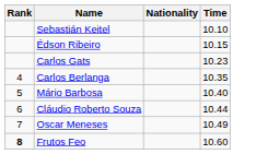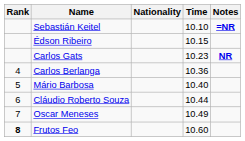 <table class="wikitable sortable" style="text-align:center;font-size:95%">
 <tr>
 <th>Rank</th>
 <th>Name</th>
 <th>Nationality</th>
 <th>Time</th>
+<th>Notes</th>
 </tr>
 <tr>
 <td></td>
 <td align=left><a href='#'>Sebastián Keitel</a></td>
 <td align=left></td>
 <td>10.10</td>
+<td><strong><a href='#'>=NR</a></strong></td>
 </tr>
 <tr>
 <td></td>
 <td align=left><a href='#'>Édson Ribeiro</a></td>
 <td align=left></td>
 <td>10.15</td>
+<td></td>
 </tr>
 <tr>
 <td></td>
 <td align=left><a href='#'>Carlos Gats</a></td>
 <td align=left></td>
 <td>10.23</td>
+<td><strong><a href='#'>NR</a></strong></td>
 </tr>
 <tr>
 <td>4</td>
 <td align=left><a href='#'>Carlos Berlanga</a></td>
 <td align=left></td>
-<td>10.35</td>
+<td>10.36</td>
+<td></td>
 </tr>
 <tr>
 <td>5</td>
 <td align=left><a href='#'>Mário Barbosa</a></td>
 <td align=left></td>
 <td>10.40</td>
+<td></td>
 </tr>
 <tr>
 <td>6</td>
 <td align=left><a href='#'>Cláudio Roberto Souza</a></td>
 <td align=left></td>
 <td>10.44</td>
+<td></td>
 </tr>
 <tr>
 <td>7</td>
 <td align=left><a href='#'>Oscar Meneses</a></td>
 <td align=left></td>
 <td>10.49</td>
+<td></td>
 </tr>
 <tr>
 <td><strong>8</strong></td>
 <td align=left><a href='#'>Frutos Feo</a></td>
 <td align=left></td>
 <td>10.60</td>
+<td></td>
 </tr>
 </table>
